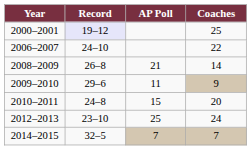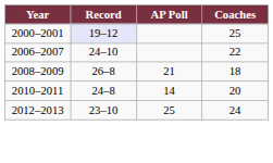 <table class="wikitable" style="font-size: 90%; text-align:center">
 <tr>
 <th width=75; style="background:#782F40; color:white;">Year</th>
 <th width=75; style="background:#782F40; color:white;">Record</th>
 <th width=75; style="background:#782F40; color:white;">AP Poll</th>
 <th width=75; style="background:#782F40; color:white;">Coaches</th>
 </tr>
 <tr>
 <td>2000–2001</td>
 <td style="background: lavender;">19–12</td>
 <td> </td>
 <td>25</td>
 </tr>
 <tr>
 <td>2006–2007</td>
 <td>24–10</td>
 <td> </td>
 <td>22</td>
 </tr>
 <tr>
 <td>2008–2009</td>
 <td>26–8</td>
 <td>21</td>
-<td>14</td>
-</tr>
-<tr>
-<td>2009–2010</td>
-<td>29–6</td>
-<td>11</td>
-<td style="background:#d4c7b1;">9</td>
+<td>18</td>
 </tr>
 <tr>
 <td>2010–2011</td>
 <td>24–8</td>
-<td>15</td>
+<td>14</td>
 <td>20</td>
 </tr>
 <tr>
 <td>2012–2013</td>
 <td>23–10</td>
 <td>25</td>
 <td>24</td>
 </tr>
-<tr>
-<td>2014–2015</td>
-<td>32–5</td>
-<td style="background:#d4c7b1;">7</td>
-<td style="background:#d4c7b1;">7</td>
-</tr>
 </table>
